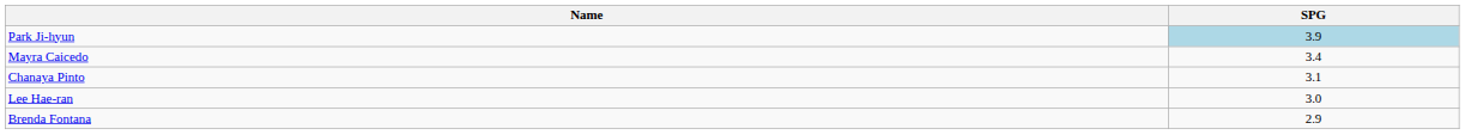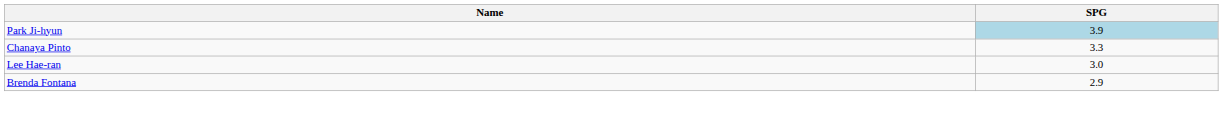 <table class=wikitable width="90%">
 <tr>
 <th width="80%">Name</th>
 <th width="20%">SPG</th>
 </tr>
 <tr>
 <td> <a href='#'>Park Ji-hyun</a></td>
 <td align=center style="background: lightblue;">3.9</td>
 </tr>
 <tr>
-<td> <a href='#'>Mayra Caicedo</a></td>
-<td align=center>3.4</td>
-</tr>
-<tr>
 <td> <a href='#'>Chanaya Pinto</a></td>
-<td align=center>3.1</td>
+<td align=center>3.3</td>
 </tr>
 <tr>
 <td> <a href='#'>Lee Hae-ran</a></td>
 <td align=center>3.0</td>
 </tr>
 <tr>
 <td> <a href='#'>Brenda Fontana</a></td>
 <td align=center>2.9</td>
 </tr>
 </table>
